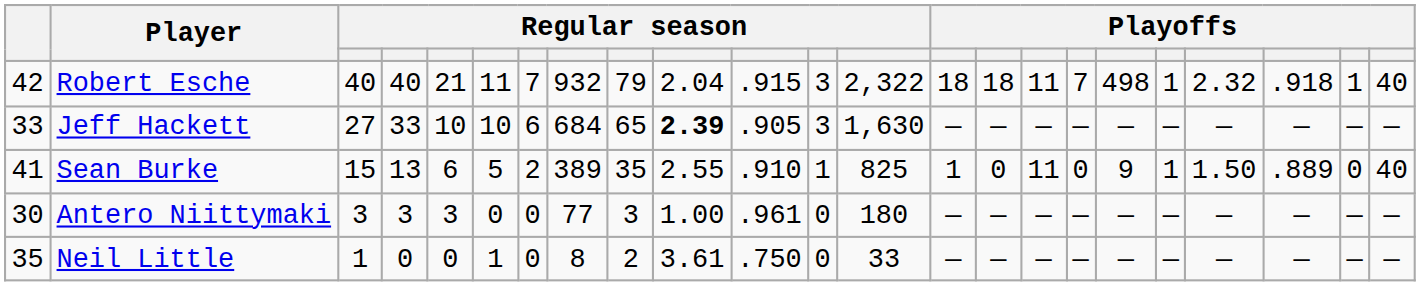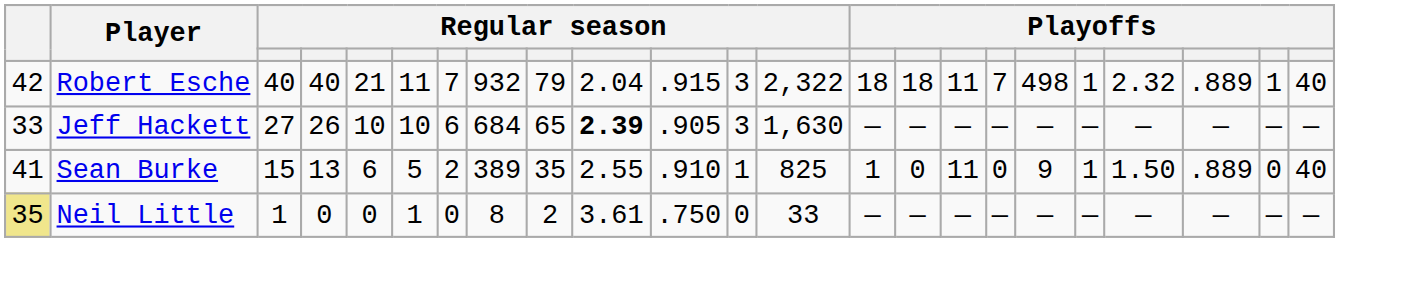 <table class="wikitable plainrowheaders" style="text-align:center;">
 <tr>
 <th scope="col" rowspan="2"></th>
 <th scope="col" rowspan="2">Player</th>
 <th scope=colgroup colspan=11>Regular season</th>
 <th scope=colgroup colspan=10>Playoffs</th>
 </tr>
 <tr>
 <th scope="col"></th>
 <th scope="col"></th>
 <th scope="col"></th>
 <th scope="col"></th>
 <th scope="col"></th>
 <th scope="col"></th>
 <th scope="col"></th>
 <th scope="col"></th>
 <th scope="col"></th>
 <th scope="col"></th>
 <th scope="col"></th>
 <th scope="col"></th>
 <th scope="col"></th>
 <th scope="col"></th>
 <th scope="col"></th>
 <th scope="col"></th>
 <th scope="col"></th>
 <th scope="col"></th>
 <th scope="col"></th>
 <th scope="col"></th>
 <th scope="col"></th>
 </tr>
 <tr>
 <td scope="row">42</td>
 <td align="left"><a href='#'>Robert Esche</a></td>
 <td>40</td>
 <td>40</td>
 <td>21</td>
 <td>11</td>
 <td>7</td>
 <td>932</td>
 <td>79</td>
 <td>2.04</td>
 <td>.915</td>
 <td>3</td>
 <td>2,322</td>
 <td>18</td>
 <td>18</td>
 <td>11</td>
 <td>7</td>
 <td>498</td>
 <td>1</td>
 <td>2.32</td>
-<td>.918</td>
+<td>.889</td>
 <td>1</td>
 <td>40</td>
 </tr>
 <tr>
 <td scope="row">33</td>
 <td align="left"><a href='#'>Jeff Hackett</a></td>
 <td>27</td>
-<td>33</td>
+<td>26</td>
 <td>10</td>
 <td>10</td>
 <td>6</td>
 <td>684</td>
 <td>65</td>
 <td><strong>2.39</strong></td>
 <td>.905</td>
 <td>3</td>
 <td>1,630</td>
 <td>—</td>
 <td>—</td>
 <td>—</td>
 <td>—</td>
 <td>—</td>
 <td>—</td>
 <td>—</td>
 <td>—</td>
 <td>—</td>
 <td>—</td>
 </tr>
 <tr>
 <td scope="row">41</td>
 <td align="left"><a href='#'>Sean Burke</a></td>
 <td>15</td>
 <td>13</td>
 <td>6</td>
 <td>5</td>
 <td>2</td>
 <td>389</td>
 <td>35</td>
 <td>2.55</td>
 <td>.910</td>
 <td>1</td>
 <td>825</td>
 <td>1</td>
 <td>0</td>
 <td>11</td>
 <td>0</td>
 <td>9</td>
 <td>1</td>
 <td>1.50</td>
 <td>.889</td>
 <td>0</td>
 <td>40</td>
 </tr>
 <tr>
-<td scope="row">30</td>
-<td align="left"><a href='#'>Antero Niittymaki</a></td>
-<td>3</td>
-<td>3</td>
-<td>3</td>
-<td>0</td>
-<td>0</td>
-<td>77</td>
-<td>3</td>
-<td>1.00</td>
-<td>.961</td>
-<td>0</td>
-<td>180</td>
-<td>—</td>
-<td>—</td>
-<td>—</td>
-<td>—</td>
-<td>—</td>
-<td>—</td>
-<td>—</td>
-<td>—</td>
-<td>—</td>
-<td>—</td>
-</tr>
-<tr>
-<td scope="row">35</td>
+<td scope="row" style="background: khaki;">35</td>
 <td align="left"><a href='#'>Neil Little</a></td>
 <td>1</td>
 <td>0</td>
 <td>0</td>
 <td>1</td>
 <td>0</td>
 <td>8</td>
 <td>2</td>
 <td>3.61</td>
 <td>.750</td>
 <td>0</td>
 <td>33</td>
 <td>—</td>
 <td>—</td>
 <td>—</td>
 <td>—</td>
 <td>—</td>
 <td>—</td>
 <td>—</td>
 <td>—</td>
 <td>—</td>
 <td>—</td>
 </tr>
 </table>
